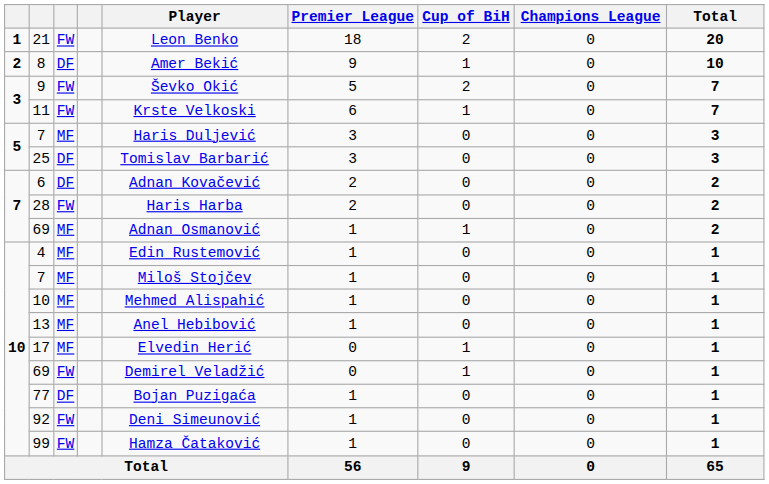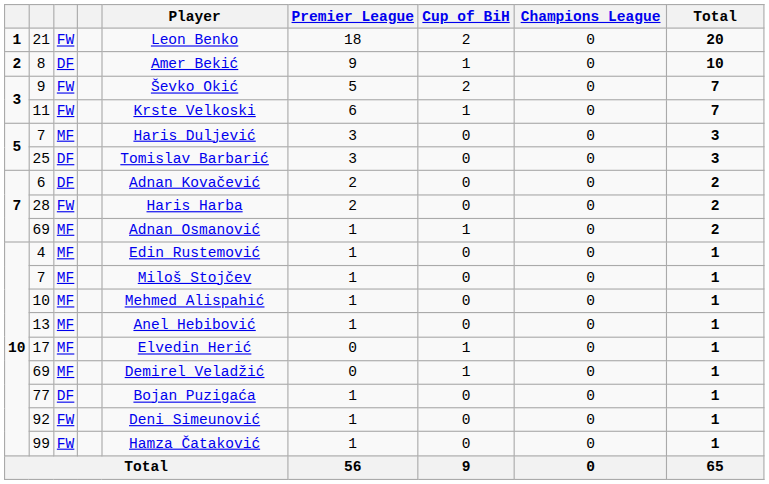 <table class="wikitable sortable" style="text-align:center">
 <tr>
 <th width=15></th>
 <th width=15></th>
 <th width=15></th>
 <th width=15></th>
 <th width=160>Player</th>
 <th width=110><a href='#'>Premier League</a></th>
 <th width=80><a href='#'>Cup of BiH</a></th>
 <th width=130><a href='#'>Champions League</a></th>
 <th width=80>Total</th>
 </tr>
 <tr>
 <td><strong>1</strong></td>
 <td>21</td>
 <td><a href='#'>FW</a></td>
 <td></td>
 <td><a href='#'>Leon Benko</a></td>
 <td>18 </td>
 <td>2 </td>
 <td>0 </td>
 <td><strong>20</strong> </td>
 </tr>
 <tr>
 <td><strong>2</strong></td>
 <td>8</td>
 <td><a href='#'>DF</a></td>
 <td></td>
 <td><a href='#'>Amer Bekić</a></td>
 <td>9 </td>
 <td>1 </td>
 <td>0 </td>
 <td><strong>10</strong> </td>
 </tr>
 <tr>
 <td rowspan=2><strong>3</strong></td>
 <td>9</td>
 <td><a href='#'>FW</a></td>
 <td></td>
 <td><a href='#'>Ševko Okić</a></td>
 <td>5 </td>
 <td>2 </td>
 <td>0 </td>
 <td><strong>7</strong> </td>
 </tr>
 <tr>
 <td>11</td>
 <td><a href='#'>FW</a></td>
 <td></td>
 <td><a href='#'>Krste Velkoski</a></td>
 <td>6 </td>
 <td>1 </td>
 <td>0 </td>
 <td><strong>7</strong> </td>
 </tr>
 <tr>
 <td rowspan=2><strong>5</strong></td>
 <td>7</td>
 <td><a href='#'>MF</a></td>
 <td></td>
 <td><a href='#'>Haris Duljević</a></td>
 <td>3 </td>
 <td>0 </td>
 <td>0 </td>
 <td><strong>3</strong> </td>
 </tr>
 <tr>
 <td>25</td>
 <td><a href='#'>DF</a></td>
 <td></td>
 <td><a href='#'>Tomislav Barbarić</a></td>
 <td>3 </td>
 <td>0 </td>
 <td>0 </td>
 <td><strong>3</strong> </td>
 </tr>
 <tr>
 <td rowspan=3><strong>7</strong></td>
 <td>6</td>
 <td><a href='#'>DF</a></td>
 <td></td>
 <td><a href='#'>Adnan Kovačević</a></td>
 <td>2 </td>
 <td>0 </td>
 <td>0 </td>
 <td><strong>2</strong> </td>
 </tr>
 <tr>
 <td>28</td>
 <td><a href='#'>FW</a></td>
 <td></td>
 <td><a href='#'>Haris Harba</a></td>
 <td>2 </td>
 <td>0 </td>
 <td>0 </td>
 <td><strong>2</strong> </td>
 </tr>
 <tr>
 <td>69</td>
 <td><a href='#'>MF</a></td>
 <td></td>
 <td><a href='#'>Adnan Osmanović</a></td>
 <td>1 </td>
 <td>1 </td>
 <td>0 </td>
 <td><strong>2</strong> </td>
 </tr>
 <tr>
 <td rowspan=9><strong>10</strong></td>
 <td>4</td>
 <td><a href='#'>MF</a></td>
 <td></td>
 <td><a href='#'>Edin Rustemović</a></td>
 <td>1 </td>
 <td>0 </td>
 <td>0 </td>
 <td><strong>1</strong> </td>
 </tr>
 <tr>
 <td>7</td>
 <td><a href='#'>MF</a></td>
 <td></td>
 <td><a href='#'>Miloš Stojčev</a></td>
 <td>1 </td>
 <td>0 </td>
 <td>0 </td>
 <td><strong>1</strong> </td>
 </tr>
 <tr>
 <td>10</td>
 <td><a href='#'>MF</a></td>
 <td></td>
 <td><a href='#'>Mehmed Alispahić</a></td>
 <td>1 </td>
 <td>0 </td>
 <td>0 </td>
 <td><strong>1</strong> </td>
 </tr>
 <tr>
 <td>13</td>
 <td><a href='#'>MF</a></td>
 <td></td>
 <td><a href='#'>Anel Hebibović</a></td>
 <td>1 </td>
 <td>0 </td>
 <td>0 </td>
 <td><strong>1</strong> </td>
 </tr>
 <tr>
 <td>17</td>
 <td><a href='#'>MF</a></td>
 <td></td>
 <td><a href='#'>Elvedin Herić</a></td>
 <td>0 </td>
 <td>1 </td>
 <td>0 </td>
 <td><strong>1</strong> </td>
 </tr>
 <tr>
 <td>69</td>
-<td><a href='#'>FW</a></td>
+<td><a href='#'>MF</a></td>
 <td></td>
 <td><a href='#'>Demirel Veladžić</a></td>
 <td>0 </td>
 <td>1 </td>
 <td>0 </td>
 <td><strong>1</strong> </td>
 </tr>
 <tr>
 <td>77</td>
 <td><a href='#'>DF</a></td>
 <td></td>
 <td><a href='#'>Bojan Puzigaća</a></td>
 <td>1 </td>
 <td>0 </td>
 <td>0 </td>
 <td><strong>1</strong> </td>
 </tr>
 <tr>
 <td>92</td>
 <td><a href='#'>FW</a></td>
 <td></td>
 <td><a href='#'>Deni Simeunović</a></td>
 <td>1 </td>
 <td>0 </td>
 <td>0 </td>
 <td><strong>1</strong> </td>
 </tr>
 <tr>
 <td>99</td>
 <td><a href='#'>FW</a></td>
 <td></td>
 <td><a href='#'>Hamza Čataković</a></td>
 <td>1 </td>
 <td>0 </td>
 <td>0 </td>
 <td><strong>1</strong> </td>
 </tr>
 <tr>
 <th colspan=5>Total</th>
 <th>56</th>
 <th>9</th>
 <th>0</th>
 <th>65</th>
 </tr>
 </table>
